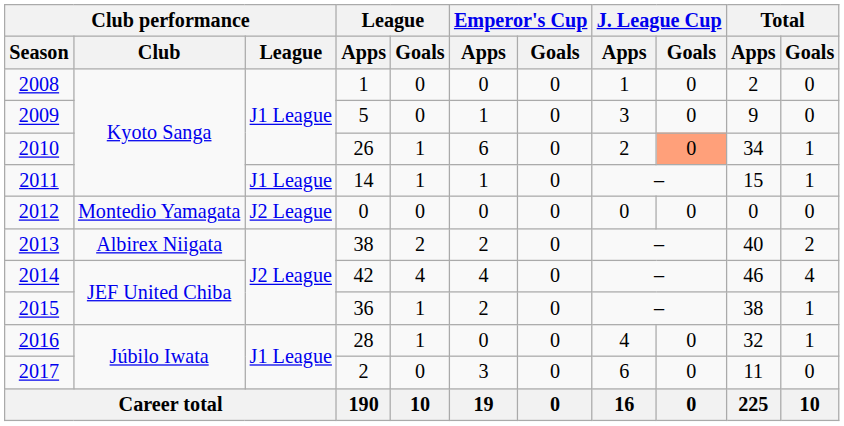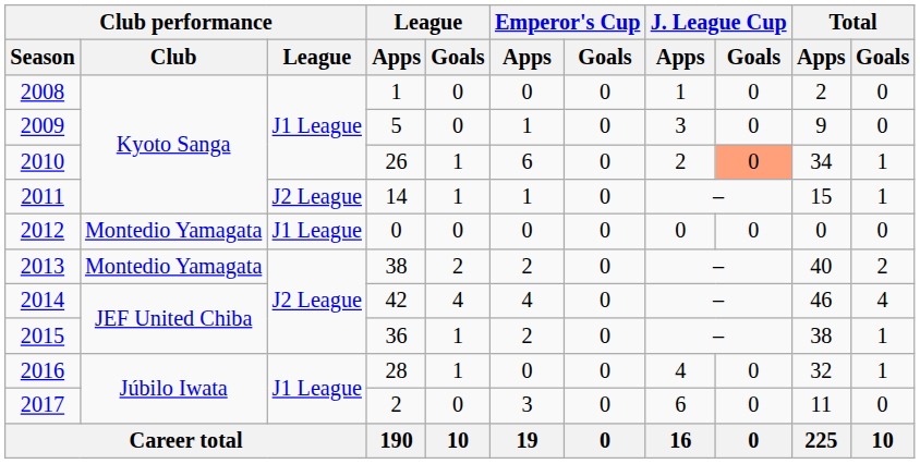 <table class="wikitable" style="text-align: center">
 <tr>
 <th Colspan="3">Club performance</th>
 <th Colspan="2">League</th>
 <th Colspan="2"><a href='#'>Emperor's Cup</a></th>
 <th Colspan="2"><a href='#'>J. League Cup</a></th>
 <th Colspan="2">Total</th>
 </tr>
 <tr>
 <th>Season</th>
 <th>Club</th>
 <th>League</th>
 <th>Apps</th>
 <th>Goals</th>
 <th>Apps</th>
 <th>Goals</th>
 <th>Apps</th>
 <th>Goals</th>
 <th>Apps</th>
 <th>Goals</th>
 </tr>
 <tr>
 <td><a href='#'>2008</a></td>
 <td rowspan="4"><a href='#'>Kyoto Sanga</a></td>
 <td rowspan="3"><a href='#'>J1 League</a></td>
 <td>1</td>
 <td>0</td>
 <td>0</td>
 <td>0</td>
 <td>1</td>
 <td>0</td>
 <td>2</td>
 <td>0</td>
 </tr>
 <tr>
 <td><a href='#'>2009</a></td>
 <td>5</td>
 <td>0</td>
 <td>1</td>
 <td>0</td>
 <td>3</td>
 <td>0</td>
 <td>9</td>
 <td>0</td>
 </tr>
 <tr>
 <td><a href='#'>2010</a></td>
 <td>26</td>
 <td>1</td>
 <td>6</td>
 <td>0</td>
 <td>2</td>
 <td style="background: lightsalmon;">0</td>
 <td>34</td>
 <td>1</td>
 </tr>
 <tr>
 <td><a href='#'>2011</a></td>
-<td><a href='#'>J1 League</a></td>
+<td><a href='#'>J2 League</a></td>
 <td>14</td>
 <td>1</td>
 <td>1</td>
 <td>0</td>
 <td colspan="2">–</td>
 <td>15</td>
 <td>1</td>
 </tr>
 <tr>
 <td><a href='#'>2012</a></td>
 <td><a href='#'>Montedio Yamagata</a></td>
-<td><a href='#'>J2 League</a></td>
+<td><a href='#'>J1 League</a></td>
 <td>0</td>
 <td>0</td>
 <td>0</td>
 <td>0</td>
 <td>0</td>
 <td>0</td>
 <td>0</td>
 <td>0</td>
 </tr>
 <tr>
 <td><a href='#'>2013</a></td>
-<td><a href='#'>Albirex Niigata</a></td>
+<td><a href='#'>Montedio Yamagata</a></td>
 <td rowspan="3"><a href='#'>J2 League</a></td>
 <td>38</td>
 <td>2</td>
 <td>2</td>
 <td>0</td>
 <td colspan="2">–</td>
 <td>40</td>
 <td>2</td>
 </tr>
 <tr>
 <td><a href='#'>2014</a></td>
 <td rowspan="2"><a href='#'>JEF United Chiba</a></td>
 <td>42</td>
 <td>4</td>
 <td>4</td>
 <td>0</td>
 <td colspan="2">–</td>
 <td>46</td>
 <td>4</td>
 </tr>
 <tr>
 <td><a href='#'>2015</a></td>
 <td>36</td>
 <td>1</td>
 <td>2</td>
 <td>0</td>
 <td colspan="2">–</td>
 <td>38</td>
 <td>1</td>
 </tr>
 <tr>
 <td><a href='#'>2016</a></td>
 <td rowspan="2"><a href='#'>Júbilo Iwata</a></td>
 <td rowspan="2"><a href='#'>J1 League</a></td>
 <td>28</td>
 <td>1</td>
 <td>0</td>
 <td>0</td>
 <td>4</td>
 <td>0</td>
 <td>32</td>
 <td>1</td>
 </tr>
 <tr>
 <td><a href='#'>2017</a></td>
 <td>2</td>
 <td>0</td>
 <td>3</td>
 <td>0</td>
 <td>6</td>
 <td>0</td>
 <td>11</td>
 <td>0</td>
 </tr>
 <tr>
 <th colspan=3>Career total</th>
 <th>190</th>
 <th>10</th>
 <th>19</th>
 <th>0</th>
 <th>16</th>
 <th>0</th>
 <th>225</th>
 <th>10</th>
 </tr>
 </table>
